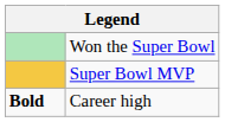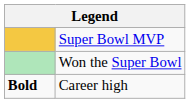 <table class="wikitable mw-collapsible">
 <tr>
 <th colspan="2">Legend</th>
+</tr>
+<tr>
+<td style="background:#f4c842; width:3em;"></td>
+<td><a href='#'>Super Bowl MVP</a></td>
 </tr>
 <tr>
 <td style="background:#afe6ba; width:3em;"></td>
 <td>Won the <a href='#'>Super Bowl</a></td>
 </tr>
 <tr>
-<td style="background:#f4c842; width:3em;"></td>
-<td><a href='#'>Super Bowl MVP</a></td>
-</tr>
-<tr>
 <td><strong>Bold</strong></td>
 <td>Career high</td>
 </tr>
 </table>
